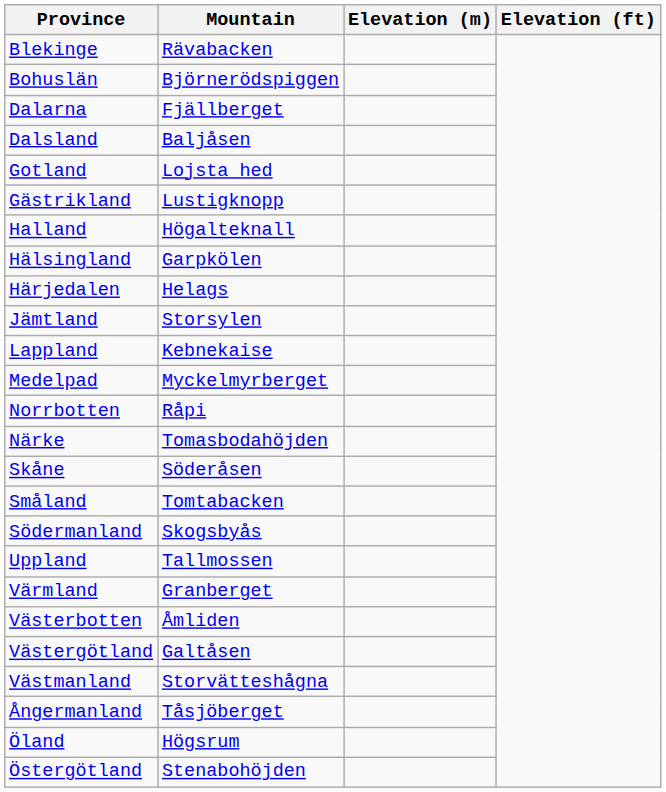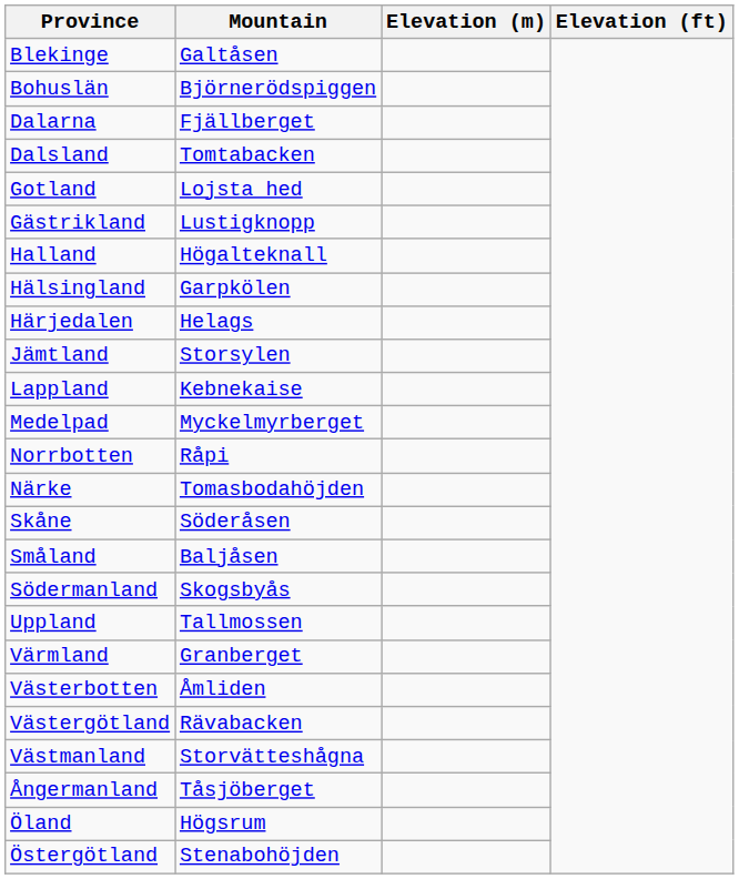 <table class="sortable wikitable">
 <tr>
 <th>Province</th>
 <th>Mountain</th>
 <th>Elevation (m)</th>
 <th>Elevation (ft)</th>
 </tr>
 <tr>
 <td><a href='#'>Blekinge</a></td>
-<td><a href='#'>Rävabacken</a></td>
+<td><a href='#'>Galtåsen</a></td>
 <td></td>
 </tr>
 <tr>
 <td><a href='#'>Bohuslän</a></td>
 <td><a href='#'>Björnerödspiggen</a></td>
 <td></td>
 </tr>
 <tr>
 <td><a href='#'>Dalarna</a></td>
 <td><a href='#'>Fjällberget</a></td>
 <td></td>
 </tr>
 <tr>
 <td><a href='#'>Dalsland</a></td>
-<td><a href='#'>Baljåsen</a></td>
+<td><a href='#'>Tomtabacken</a></td>
 <td></td>
 </tr>
 <tr>
 <td><a href='#'>Gotland</a></td>
 <td><a href='#'>Lojsta hed</a></td>
 <td></td>
 </tr>
 <tr>
 <td><a href='#'>Gästrikland</a></td>
 <td><a href='#'>Lustigknopp</a></td>
 <td></td>
 </tr>
 <tr>
 <td><a href='#'>Halland</a></td>
 <td><a href='#'>Högalteknall</a></td>
 <td></td>
 </tr>
 <tr>
 <td><a href='#'>Hälsingland</a></td>
 <td><a href='#'>Garpkölen</a></td>
 <td></td>
 </tr>
 <tr>
 <td><a href='#'>Härjedalen</a></td>
 <td><a href='#'>Helags</a></td>
 <td></td>
 </tr>
 <tr>
 <td><a href='#'>Jämtland</a></td>
 <td><a href='#'>Storsylen</a></td>
 <td></td>
 </tr>
 <tr>
 <td><a href='#'>Lappland</a></td>
 <td><a href='#'>Kebnekaise</a></td>
 <td></td>
 </tr>
 <tr>
 <td><a href='#'>Medelpad</a></td>
 <td><a href='#'>Myckelmyrberget</a></td>
 <td></td>
 </tr>
 <tr>
 <td><a href='#'>Norrbotten</a></td>
 <td><a href='#'>Råpi</a></td>
 <td></td>
 </tr>
 <tr>
 <td><a href='#'>Närke</a></td>
 <td><a href='#'>Tomasbodahöjden</a></td>
 <td></td>
 </tr>
 <tr>
 <td><a href='#'>Skåne</a></td>
 <td><a href='#'>Söderåsen</a></td>
 <td></td>
 </tr>
 <tr>
 <td><a href='#'>Småland</a></td>
-<td><a href='#'>Tomtabacken</a></td>
+<td><a href='#'>Baljåsen</a></td>
 <td></td>
 </tr>
 <tr>
 <td><a href='#'>Södermanland</a></td>
 <td><a href='#'>Skogsbyås</a></td>
 <td></td>
 </tr>
 <tr>
 <td><a href='#'>Uppland</a></td>
 <td><a href='#'>Tallmossen</a></td>
 <td></td>
 </tr>
 <tr>
 <td><a href='#'>Värmland</a></td>
 <td><a href='#'>Granberget</a></td>
 <td></td>
 </tr>
 <tr>
 <td><a href='#'>Västerbotten</a></td>
 <td><a href='#'>Åmliden</a></td>
 <td></td>
 </tr>
 <tr>
 <td><a href='#'>Västergötland</a></td>
-<td><a href='#'>Galtåsen</a></td>
+<td><a href='#'>Rävabacken</a></td>
 <td></td>
 </tr>
 <tr>
 <td><a href='#'>Västmanland</a></td>
 <td><a href='#'>Storvätteshågna</a></td>
 <td></td>
 </tr>
 <tr>
 <td><a href='#'>Ångermanland</a></td>
 <td><a href='#'>Tåsjöberget</a></td>
 <td></td>
 </tr>
 <tr>
 <td><a href='#'>Öland</a></td>
 <td><a href='#'>Högsrum</a></td>
 <td></td>
 </tr>
 <tr>
 <td><a href='#'>Östergötland</a></td>
 <td><a href='#'>Stenabohöjden</a></td>
 <td></td>
 </tr>
 </table>
